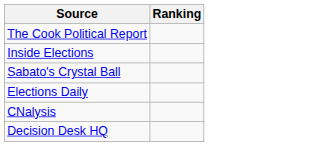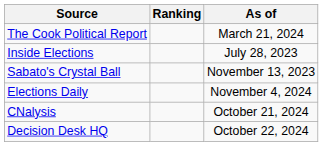 <table class="wikitable" style="text-align:center">
 <tr>
 <th>Source</th>
 <th>Ranking</th>
+<th>As of</th>
 </tr>
 <tr>
 <td align=left><a href='#'>The Cook Political Report</a></td>
 <td></td>
+<td>March 21, 2024</td>
 </tr>
 <tr>
 <td align=left><a href='#'>Inside Elections</a></td>
 <td></td>
+<td>July 28, 2023</td>
 </tr>
 <tr>
 <td align=left><a href='#'>Sabato's Crystal Ball</a></td>
 <td></td>
+<td>November 13, 2023</td>
 </tr>
 <tr>
 <td align=left><a href='#'>Elections Daily</a></td>
 <td></td>
+<td>November 4, 2024</td>
 </tr>
 <tr>
 <td align=left><a href='#'>CNalysis</a></td>
 <td></td>
+<td>October 21, 2024</td>
 </tr>
 <tr>
 <td align=left><a href='#'>Decision Desk HQ</a></td>
 <td></td>
+<td>October 22, 2024</td>
 </tr>
 </table>
